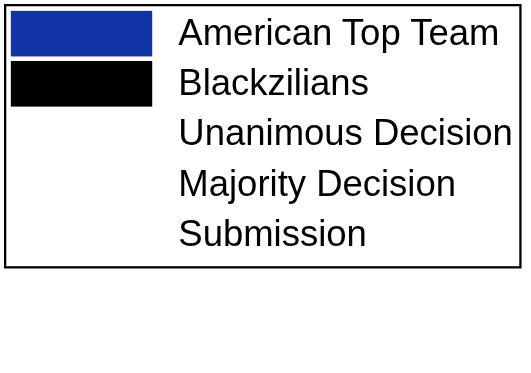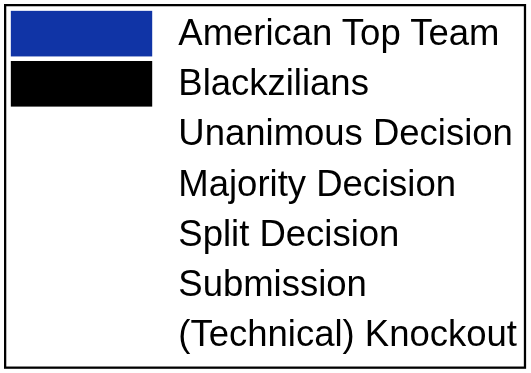 <table style="border:1px solid black;" align=left>
 <tr>
 <td style="background:#1034A6; width:40px;"></td>
 <td> </td>
 <td>American Top Team</td>
 </tr>
 <tr>
 <td style="background:black; width:40px;"></td>
 <td> </td>
 <td>Blackzilians</td>
 </tr>
 <tr>
 <td style="width:60px;"></td>
 <td> </td>
 <td>Unanimous Decision</td>
 </tr>
 <tr>
 <td style="width:60px;"></td>
 <td> </td>
 <td>Majority Decision</td>
 </tr>
 <tr>
 <td style="width:60px;"></td>
 <td> </td>
+<td>Split Decision</td>
+</tr>
+<tr>
+<td style="width:60px;"></td>
+<td> </td>
 <td>Submission</td>
+</tr>
+<tr>
+<td style="width:60px;"></td>
+<td> </td>
+<td>(Technical) Knockout</td>
 </tr>
 <tr>
 </tr>
 </table>
